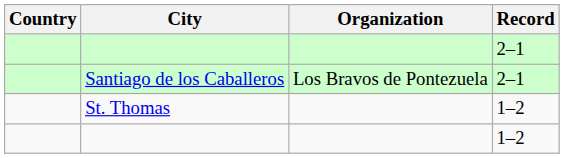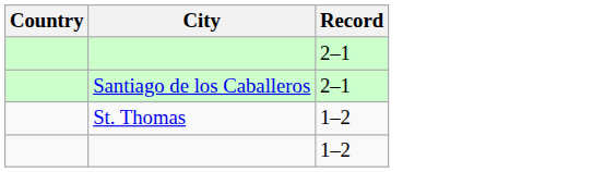 <table class="wikitable">
 <tr>
 <th>Country</th>
 <th>City</th>
-<th>Organization</th>
 <th>Record</th>
 </tr>
 <tr bgcolor="ccffcc">
 <td><strong></strong></td>
-<td></td>
 <td></td>
 <td>2–1</td>
 </tr>
 <tr bgcolor="ccffcc">
 <td><strong></strong></td>
 <td><a href='#'>Santiago de los Caballeros</a></td>
-<td>Los Bravos de Pontezuela</td>
 <td>2–1</td>
 </tr>
 <tr>
 <td><strong></strong></td>
 <td><a href='#'>St. Thomas</a></td>
-<td></td>
 <td>1–2</td>
 </tr>
 <tr>
 <td><strong></strong></td>
 <td></td>
-<td></td>
 <td>1–2</td>
 </tr>
 </table>
